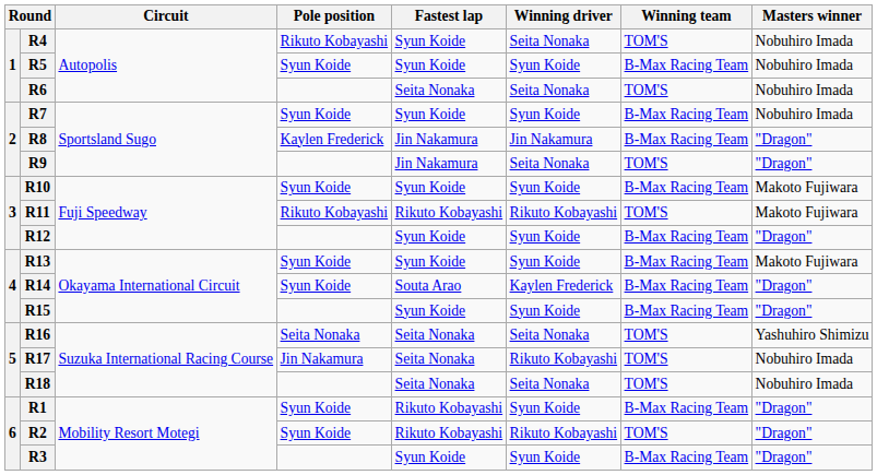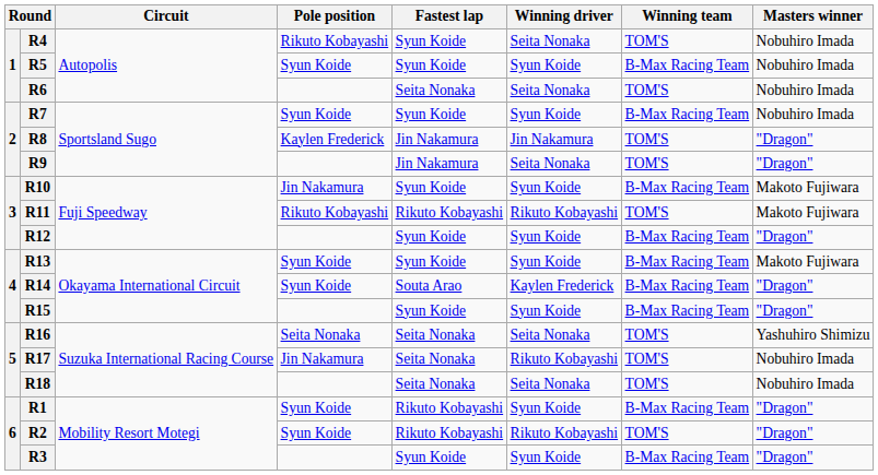 <table class="wikitable" style="font-size:85%;">
 <tr>
 <th colspan="2">Round</th>
 <th>Circuit</th>
 <th>Pole position</th>
 <th>Fastest lap</th>
 <th>Winning driver</th>
 <th>Winning team</th>
 <th>Masters winner</th>
 </tr>
 <tr>
 <th rowspan=3>1</th>
 <th>R4</th>
 <td rowspan="3"><a href='#'>Autopolis</a></td>
 <td> <a href='#'>Rikuto Kobayashi</a></td>
 <td> <a href='#'>Syun Koide</a></td>
 <td> <a href='#'>Seita Nonaka</a></td>
 <td><a href='#'>TOM'S</a></td>
 <td> Nobuhiro Imada</td>
 </tr>
 <tr>
 <th>R5</th>
 <td> <a href='#'>Syun Koide</a></td>
 <td> <a href='#'>Syun Koide</a></td>
 <td> <a href='#'>Syun Koide</a></td>
 <td><a href='#'>B-Max Racing Team</a></td>
 <td> Nobuhiro Imada</td>
 </tr>
 <tr>
 <th>R6</th>
 <td></td>
 <td> <a href='#'>Seita Nonaka</a></td>
 <td> <a href='#'>Seita Nonaka</a></td>
 <td><a href='#'>TOM'S</a></td>
 <td> Nobuhiro Imada</td>
 </tr>
 <tr>
 <th rowspan=3>2</th>
 <th>R7</th>
 <td rowspan="3"><a href='#'>Sportsland Sugo</a></td>
 <td> <a href='#'>Syun Koide</a></td>
 <td> <a href='#'>Syun Koide</a></td>
 <td> <a href='#'>Syun Koide</a></td>
 <td><a href='#'>B-Max Racing Team</a></td>
 <td> Nobuhiro Imada</td>
 </tr>
 <tr>
 <th>R8</th>
 <td> <a href='#'>Kaylen Frederick</a></td>
 <td> <a href='#'>Jin Nakamura</a></td>
 <td> <a href='#'>Jin Nakamura</a></td>
-<td><a href='#'>B-Max Racing Team</a></td>
+<td><a href='#'>TOM'S</a></td>
 <td> <a href='#'>"Dragon"</a></td>
 </tr>
 <tr>
 <th>R9</th>
 <td></td>
 <td> <a href='#'>Jin Nakamura</a></td>
 <td> <a href='#'>Seita Nonaka</a></td>
 <td><a href='#'>TOM'S</a></td>
 <td> <a href='#'>"Dragon"</a></td>
 </tr>
 <tr>
 <th rowspan=3>3</th>
 <th>R10</th>
 <td rowspan="3"><a href='#'>Fuji Speedway</a></td>
-<td> <a href='#'>Syun Koide</a></td>
+<td> <a href='#'>Jin Nakamura</a></td>
 <td> <a href='#'>Syun Koide</a></td>
 <td> <a href='#'>Syun Koide</a></td>
 <td><a href='#'>B-Max Racing Team</a></td>
 <td> Makoto Fujiwara</td>
 </tr>
 <tr>
 <th>R11</th>
 <td> <a href='#'>Rikuto Kobayashi</a></td>
 <td> <a href='#'>Rikuto Kobayashi</a></td>
 <td> <a href='#'>Rikuto Kobayashi</a></td>
 <td><a href='#'>TOM'S</a></td>
 <td> Makoto Fujiwara</td>
 </tr>
 <tr>
 <th>R12</th>
 <td></td>
 <td> <a href='#'>Syun Koide</a></td>
 <td> <a href='#'>Syun Koide</a></td>
 <td><a href='#'>B-Max Racing Team</a></td>
 <td> <a href='#'>"Dragon"</a></td>
 </tr>
 <tr>
 <th rowspan=3>4</th>
 <th>R13</th>
 <td rowspan="3"><a href='#'>Okayama International Circuit</a></td>
 <td> <a href='#'>Syun Koide</a></td>
 <td> <a href='#'>Syun Koide</a></td>
 <td> <a href='#'>Syun Koide</a></td>
 <td><a href='#'>B-Max Racing Team</a></td>
 <td> Makoto Fujiwara</td>
 </tr>
 <tr>
 <th>R14</th>
 <td> <a href='#'>Syun Koide</a></td>
 <td> <a href='#'>Souta Arao</a></td>
 <td> <a href='#'>Kaylen Frederick</a></td>
 <td><a href='#'>B-Max Racing Team</a></td>
 <td> <a href='#'>"Dragon"</a></td>
 </tr>
 <tr>
 <th>R15</th>
 <td></td>
 <td> <a href='#'>Syun Koide</a></td>
 <td> <a href='#'>Syun Koide</a></td>
 <td><a href='#'>B-Max Racing Team</a></td>
 <td> <a href='#'>"Dragon"</a></td>
 </tr>
 <tr>
 <th rowspan=3>5</th>
 <th>R16</th>
 <td rowspan="3"><a href='#'>Suzuka International Racing Course</a></td>
 <td> <a href='#'>Seita Nonaka</a></td>
 <td> <a href='#'>Seita Nonaka</a></td>
 <td> <a href='#'>Seita Nonaka</a></td>
 <td><a href='#'>TOM'S</a></td>
 <td> Yashuhiro Shimizu</td>
 </tr>
 <tr>
 <th>R17</th>
 <td> <a href='#'>Jin Nakamura</a></td>
 <td> <a href='#'>Seita Nonaka</a></td>
 <td> <a href='#'>Rikuto Kobayashi</a></td>
 <td><a href='#'>TOM'S</a></td>
 <td> Nobuhiro Imada</td>
 </tr>
 <tr>
 <th>R18</th>
 <td></td>
 <td> <a href='#'>Seita Nonaka</a></td>
 <td> <a href='#'>Seita Nonaka</a></td>
 <td><a href='#'>TOM'S</a></td>
 <td> Nobuhiro Imada</td>
 </tr>
 <tr>
 <th rowspan=3>6</th>
 <th>R1</th>
 <td rowspan="3"><a href='#'>Mobility Resort Motegi</a></td>
 <td> <a href='#'>Syun Koide</a></td>
 <td> <a href='#'>Rikuto Kobayashi</a></td>
 <td> <a href='#'>Syun Koide</a></td>
 <td><a href='#'>B-Max Racing Team</a></td>
 <td> <a href='#'>"Dragon"</a></td>
 </tr>
 <tr>
 <th>R2</th>
 <td> <a href='#'>Syun Koide</a></td>
 <td> <a href='#'>Rikuto Kobayashi</a></td>
 <td> <a href='#'>Rikuto Kobayashi</a></td>
 <td><a href='#'>TOM'S</a></td>
 <td> <a href='#'>"Dragon"</a></td>
 </tr>
 <tr>
 <th>R3</th>
 <td></td>
 <td> <a href='#'>Syun Koide</a></td>
 <td> <a href='#'>Syun Koide</a></td>
 <td><a href='#'>B-Max Racing Team</a></td>
 <td> <a href='#'>"Dragon"</a></td>
 </tr>
 </table>
